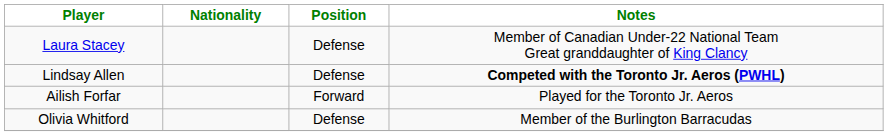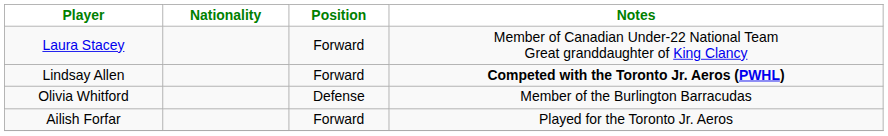 <table class="wikitable" width="80%">
 <tr align="center"  style=" background:white;color:green;">
 <td><strong>Player</strong></td>
 <td><strong>Nationality</strong></td>
 <td><strong>Position</strong></td>
 <td><strong>Notes</strong></td>
 </tr>
 <tr align="center" bgcolor="">
 <td><a href='#'>Laura Stacey</a></td>
 <td></td>
-<td>Defense</td>
+<td>Forward</td>
 <td>Member of Canadian Under-22 National Team<br>Great granddaughter of <a href='#'>King Clancy</a></td>
 </tr>
 <tr align="center" bgcolor="">
 <td>Lindsay Allen</td>
 <td></td>
+<td>Forward</td>
+<td><strong>Competed with the Toronto Jr. Aeros (<a href='#'>PWHL</a>)</strong></td>
+</tr>
+<tr align="center" bgcolor="">
+<td>Olivia Whitford</td>
+<td></td>
 <td>Defense</td>
-<td><strong>Competed with the Toronto Jr. Aeros (<a href='#'>PWHL</a>)</strong></td>
+<td>Member of the Burlington Barracudas</td>
 </tr>
 <tr align="center" bgcolor="">
 <td>Ailish Forfar</td>
 <td></td>
 <td>Forward</td>
 <td>Played for the Toronto Jr. Aeros</td>
 </tr>
 <tr align="center" bgcolor="">
-<td>Olivia Whitford</td>
-<td></td>
-<td>Defense</td>
-<td>Member of the Burlington Barracudas</td>
-</tr>
-<tr align="center" bgcolor="">
 </tr>
 </table>
